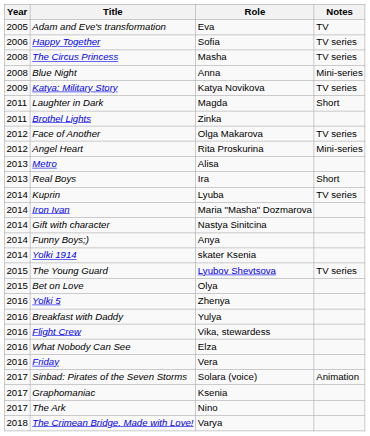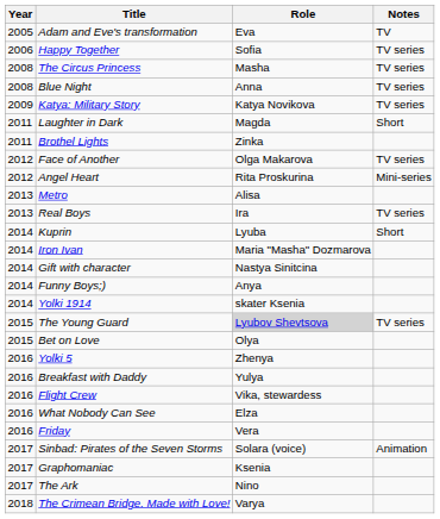 <table class="wikitable sortable">
 <tr>
 <th>Year</th>
 <th>Title</th>
 <th>Role</th>
 <th>Notes</th>
 </tr>
 <tr>
 <td>2005</td>
 <td><em>Adam and Eve's transformation</em></td>
 <td>Eva</td>
 <td>TV</td>
 </tr>
 <tr>
 <td>2006</td>
 <td><em><a href='#'>Happy Together</a></em></td>
 <td>Sofia</td>
 <td>TV series</td>
 </tr>
 <tr>
 <td>2008</td>
 <td><em><a href='#'>The Circus Princess</a></em></td>
 <td>Masha</td>
 <td>TV series</td>
 </tr>
 <tr>
 <td>2008</td>
 <td><em>Blue Night</em></td>
 <td>Anna</td>
-<td>Mini-series</td>
+<td>TV series</td>
 </tr>
 <tr>
 <td>2009</td>
 <td><em><a href='#'>Katya: Military Story</a></em></td>
 <td>Katya Novikova</td>
 <td>TV series</td>
 </tr>
 <tr>
 <td>2011</td>
 <td><em>Laughter in Dark</em></td>
 <td>Magda</td>
 <td>Short</td>
 </tr>
 <tr>
 <td>2011</td>
 <td><em><a href='#'>Brothel Lights</a></em></td>
 <td>Zinka</td>
 <td></td>
 </tr>
 <tr>
 <td>2012</td>
 <td><em>Face of Another</em></td>
 <td>Olga Makarova</td>
 <td>TV series</td>
 </tr>
 <tr>
 <td>2012</td>
 <td><em>Angel Heart</em></td>
 <td>Rita Proskurina</td>
 <td>Mini-series</td>
 </tr>
 <tr>
 <td>2013</td>
 <td><em><a href='#'>Metro</a></em></td>
 <td>Alisa</td>
 <td></td>
 </tr>
 <tr>
 <td>2013</td>
 <td><em>Real Boys</em></td>
 <td>Ira</td>
-<td>Short</td>
+<td>TV series</td>
 </tr>
 <tr>
 <td>2014</td>
 <td><em>Kuprin</em></td>
 <td>Lyuba</td>
-<td>TV series</td>
+<td>Short</td>
 </tr>
 <tr>
 <td>2014</td>
 <td><em><a href='#'>Iron Ivan</a></em></td>
 <td>Maria "Masha" Dozmarova</td>
 <td></td>
 </tr>
 <tr>
 <td>2014</td>
 <td><em>Gift with character</em></td>
 <td>Nastya Sinitcina</td>
 <td></td>
 </tr>
 <tr>
 <td>2014</td>
 <td><em>Funny Boys;)</em></td>
 <td>Anya</td>
 <td></td>
 </tr>
 <tr>
 <td>2014</td>
 <td><em><a href='#'>Yolki 1914</a></em></td>
 <td>skater Ksenia</td>
 <td></td>
 </tr>
 <tr>
 <td>2015</td>
 <td><em>The Young Guard</em></td>
-<td><a href='#'>Lyubov Shevtsova</a></td>
+<td style="background: lightgrey;"><a href='#'>Lyubov Shevtsova</a></td>
 <td>TV series</td>
 </tr>
 <tr>
 <td>2015</td>
 <td><em>Bet on Love</em></td>
 <td>Olya</td>
 <td></td>
 </tr>
 <tr>
 <td>2016</td>
 <td><em><a href='#'>Yolki 5</a></em></td>
 <td>Zhenya</td>
 <td></td>
 </tr>
 <tr>
 <td>2016</td>
 <td><em>Breakfast with Daddy</em></td>
 <td>Yulya</td>
 <td></td>
 </tr>
 <tr>
 <td>2016</td>
 <td><em><a href='#'>Flight Crew</a></em></td>
 <td>Vika, stewardess </td>
 <td></td>
 </tr>
 <tr>
 <td>2016</td>
 <td><em> What Nobody Can See</em></td>
 <td>Elza</td>
 <td></td>
 </tr>
 <tr>
 <td>2016</td>
 <td><em><a href='#'>Friday</a></em></td>
 <td>Vera</td>
 <td></td>
 </tr>
 <tr>
 <td>2017</td>
 <td><em> Sinbad: Pirates of the Seven Storms</em></td>
 <td>Solara (voice)</td>
 <td>Animation</td>
 </tr>
 <tr>
 <td>2017</td>
 <td><em>Graphomaniac</em></td>
 <td>Ksenia</td>
 <td></td>
 </tr>
 <tr>
 <td>2017</td>
 <td><em>The Ark</em></td>
 <td>Nino</td>
 <td></td>
 </tr>
 <tr>
 <td>2018</td>
 <td><em><a href='#'>The Crimean Bridge. Made with Love!</a></em></td>
 <td>Varya</td>
 <td></td>
 </tr>
 </table>
